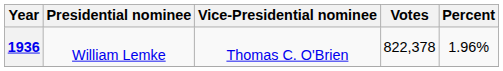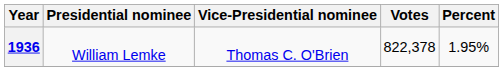 <table class="wikitable" style="text-align:center">
 <tr>
 <th scope="col">Year</th>
 <th scope="col">Presidential nominee</th>
 <th scope="col">Vice-Presidential nominee</th>
 <th scope="col">Votes</th>
 <th scope="col">Percent</th>
 </tr>
 <tr>
 <th scope="row"><a href='#'>1936</a></th>
 <td><br><a href='#'>William Lemke</a></td>
 <td><br><a href='#'>Thomas C. O'Brien</a></td>
 <td align=center>822,378</td>
-<td align=center>1.96%</td>
+<td align=center>1.95%</td>
 </tr>
 <tr>
 </tr>
 </table>
